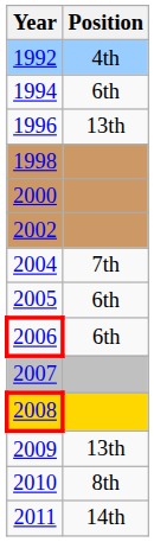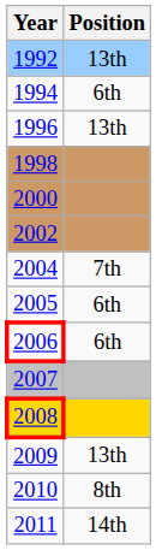 <table class="wikitable" style="text-align: center">
 <tr>
 <th>Year</th>
 <th>Position</th>
 </tr>
 <tr bgcolor=#9acdff>
 <td> <a href='#'>1992</a></td>
-<td>4th</td>
+<td>13th</td>
 </tr>
 <tr>
 <td> <a href='#'>1994</a></td>
 <td>6th</td>
 </tr>
 <tr>
 <td> <a href='#'>1996</a></td>
 <td>13th</td>
 </tr>
 <tr bgcolor=cc9966>
 <td> <a href='#'>1998</a></td>
 <td></td>
 </tr>
 <tr bgcolor=cc9966>
 <td> <a href='#'>2000</a></td>
 <td></td>
 </tr>
 <tr bgcolor=cc9966>
 <td> <a href='#'>2002</a></td>
 <td></td>
 </tr>
 <tr>
 <td> <a href='#'>2004</a></td>
 <td>7th</td>
 </tr>
 <tr>
 <td> <a href='#'>2005</a></td>
 <td>6th</td>
 </tr>
 <tr>
 <td style="border: 3px solid red"> <a href='#'>2006</a></td>
 <td>6th</td>
 </tr>
 <tr bgcolor=silver>
 <td> <a href='#'>2007</a></td>
 <td></td>
 </tr>
 <tr bgcolor=gold>
 <td style="border: 3px solid red"> <a href='#'>2008</a></td>
 <td></td>
 </tr>
 <tr>
 <td> <a href='#'>2009</a></td>
 <td>13th</td>
 </tr>
 <tr>
 <td> <a href='#'>2010</a></td>
 <td>8th</td>
 </tr>
 <tr>
 <td> <a href='#'>2011</a></td>
 <td>14th</td>
 </tr>
 </table>
